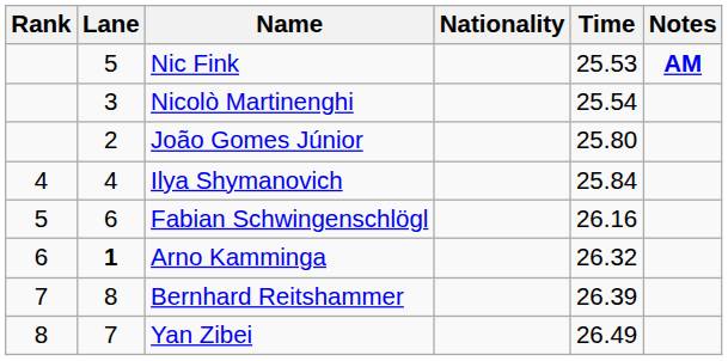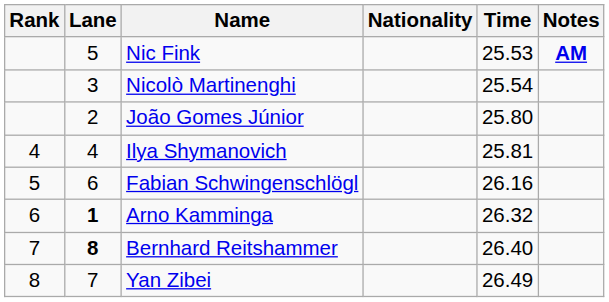 <table class="wikitable sortable" style="text-align:center">
 <tr>
 <th>Rank</th>
 <th>Lane</th>
 <th>Name</th>
 <th>Nationality</th>
 <th>Time</th>
 <th>Notes</th>
 </tr>
 <tr>
 <td></td>
 <td>5</td>
 <td align=left><a href='#'>Nic Fink</a></td>
 <td align=left></td>
 <td>25.53</td>
 <td><strong><a href='#'>AM</a></strong></td>
 </tr>
 <tr>
 <td></td>
 <td>3</td>
 <td align=left><a href='#'>Nicolò Martinenghi</a></td>
 <td align=left></td>
 <td>25.54</td>
 <td></td>
 </tr>
 <tr>
 <td></td>
 <td>2</td>
 <td align=left><a href='#'>João Gomes Júnior</a></td>
 <td align=left></td>
 <td>25.80</td>
 <td></td>
 </tr>
 <tr>
 <td>4</td>
 <td>4</td>
 <td align=left><a href='#'>Ilya  Shymanovich</a></td>
 <td align=left></td>
-<td>25.84</td>
+<td>25.81</td>
 <td></td>
 </tr>
 <tr>
 <td>5</td>
 <td>6</td>
 <td align=left><a href='#'>Fabian Schwingenschlögl</a></td>
 <td align=left></td>
 <td>26.16</td>
 <td></td>
 </tr>
 <tr>
 <td>6</td>
 <td><strong>1</strong></td>
 <td align=left><a href='#'>Arno Kamminga</a></td>
 <td align=left></td>
 <td>26.32</td>
 <td></td>
 </tr>
 <tr>
 <td>7</td>
-<td>8</td>
+<td><strong>8</strong></td>
 <td align=left><a href='#'>Bernhard Reitshammer</a></td>
 <td align=left></td>
-<td>26.39</td>
+<td>26.40</td>
 <td></td>
 </tr>
 <tr>
 <td>8</td>
 <td>7</td>
 <td align=left><a href='#'>Yan Zibei</a></td>
 <td align=left></td>
 <td>26.49</td>
 <td></td>
 </tr>
 </table>
